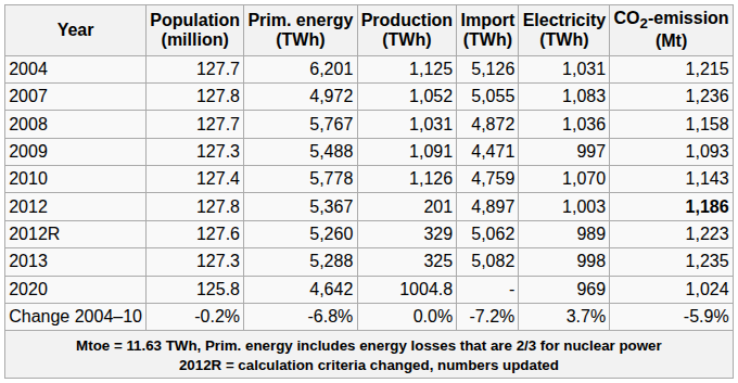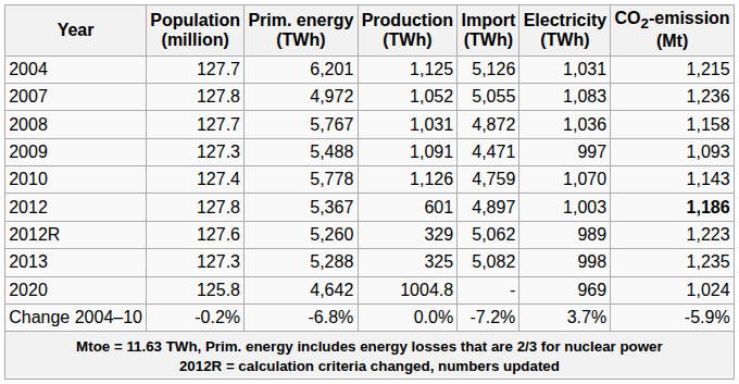 <table class="wikitable sortable static-row-numbers static-row-header-text" style="text-align:right">
 <tr>
 <th>Year</th>
 <th>Population<br> (million)</th>
 <th>Prim. energy<br> (TWh)</th>
 <th>Production<br> (TWh)</th>
 <th>Import<br> (TWh)</th>
 <th>Electricity<br> (TWh)</th>
 <th>CO<sub>2</sub>-emission<br> (Mt)</th>
 </tr>
 <tr>
 <td align="left">2004</td>
 <td>127.7</td>
 <td>6,201</td>
 <td>1,125</td>
 <td>5,126</td>
 <td>1,031</td>
 <td>1,215</td>
 </tr>
 <tr>
 <td align="left">2007</td>
 <td>127.8</td>
 <td>4,972</td>
 <td>1,052</td>
 <td>5,055</td>
 <td>1,083</td>
 <td>1,236</td>
 </tr>
 <tr>
 <td align="left">2008</td>
 <td>127.7</td>
 <td>5,767</td>
 <td>1,031</td>
 <td>4,872</td>
 <td>1,036</td>
 <td>1,158</td>
 </tr>
 <tr>
 <td align="left">2009</td>
 <td>127.3</td>
 <td>5,488</td>
 <td>1,091</td>
 <td>4,471</td>
 <td>997</td>
 <td>1,093</td>
 </tr>
 <tr>
 <td align="left">2010</td>
 <td>127.4</td>
 <td>5,778</td>
 <td>1,126</td>
 <td>4,759</td>
 <td>1,070</td>
 <td>1,143</td>
 </tr>
 <tr>
 <td align="left">2012</td>
 <td>127.8</td>
 <td>5,367</td>
-<td>201</td>
+<td>601</td>
 <td>4,897</td>
 <td>1,003</td>
 <td><strong>1,186</strong></td>
 </tr>
 <tr>
 <td align="left">2012R</td>
 <td>127.6</td>
 <td>5,260</td>
 <td>329</td>
 <td>5,062</td>
 <td>989</td>
 <td>1,223</td>
 </tr>
 <tr>
 <td align="left">2013</td>
 <td>127.3</td>
 <td>5,288</td>
 <td>325</td>
 <td>5,082</td>
 <td>998</td>
 <td>1,235</td>
 </tr>
 <tr>
 <td align="left">2020</td>
 <td>125.8</td>
 <td>4,642</td>
 <td>1004.8</td>
 <td>-</td>
 <td>969</td>
 <td>1,024</td>
 </tr>
 <tr>
 <td align="left">Change 2004–10</td>
 <td>-0.2%</td>
 <td>-6.8%</td>
 <td>0.0%</td>
 <td>-7.2%</td>
 <td>3.7%</td>
 <td>-5.9%</td>
 </tr>
 <tr>
 <th align="left" colspan=7><small> Mtoe = 11.63 TWh, Prim. energy includes energy losses that are 2/3 for nuclear power</small><br><small>2012R =  calculation criteria changed, numbers updated </small></th>
 </tr>
 </table>
